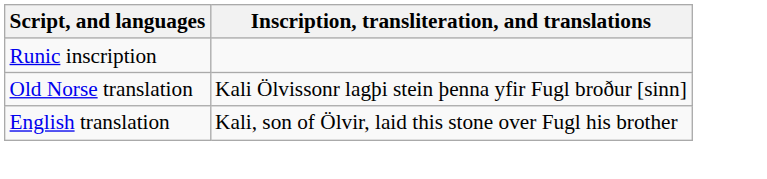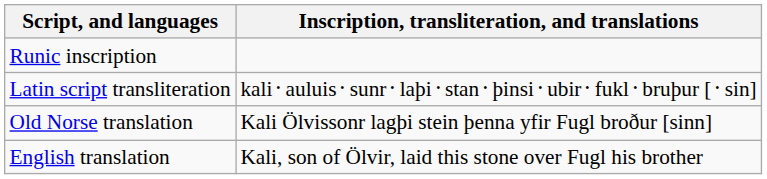 <table class="wikitable">
 <tr>
 <th>Script, and languages</th>
 <th>Inscription, transliteration, and translations</th>
 </tr>
 <tr>
 <td><a href='#'>Runic</a> inscription</td>
 <td></td>
 </tr>
 <tr>
+<td><a href='#'>Latin script</a> transliteration</td>
+<td>kali᛫auluis᛫sunr᛫laþi᛫stan᛫þinsi᛫ubir᛫fukl᛫bruþur [᛫sin]</td>
+</tr>
+<tr>
 <td><a href='#'>Old Norse</a> translation</td>
 <td>Kali Ölvissonr lagþi stein þenna yfir Fugl broður [sinn]</td>
 </tr>
 <tr>
 <td><a href='#'>English</a> translation</td>
 <td>Kali, son of Ölvir, laid this stone over Fugl his brother</td>
 </tr>
 </table>
